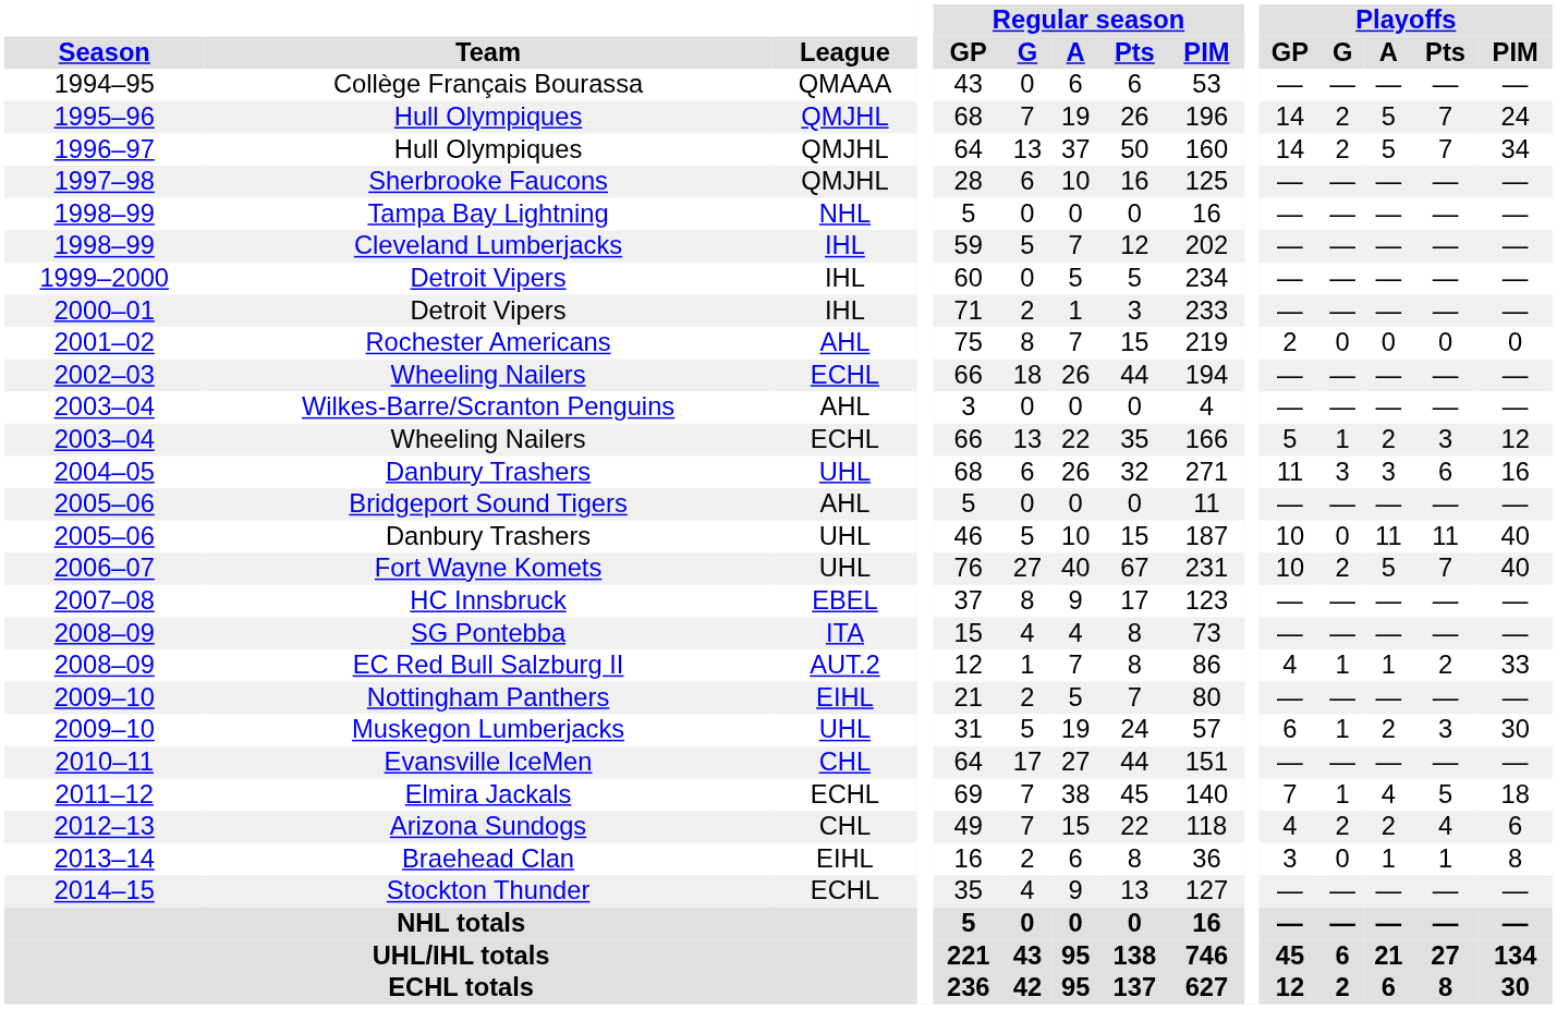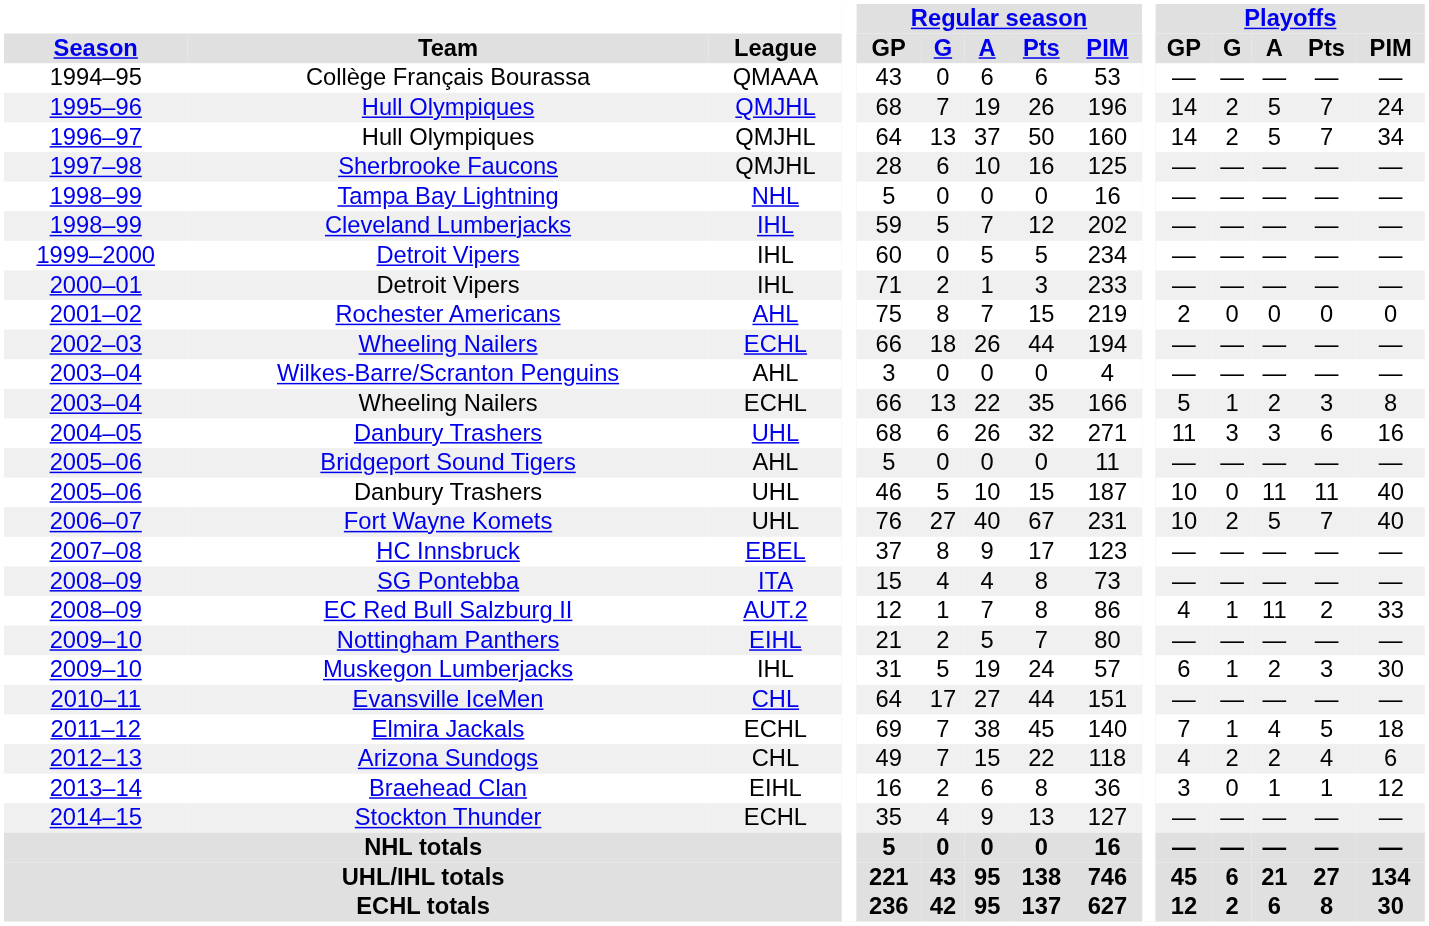 <table border="0" cellpadding="1" cellspacing="0" style="text-align:center; width:60em">
 <tr bgcolor="#e0e0e0">
 <th colspan="3" bgcolor="#ffffff"> </th>
 <th rowspan="99" bgcolor="#ffffff"> </th>
 <th colspan="5"><a href='#'>Regular season</a></th>
 <th rowspan="99" bgcolor="#ffffff"> </th>
 <th colspan="5"><a href='#'>Playoffs</a></th>
 </tr>
 <tr bgcolor="#e0e0e0">
 <th><a href='#'>Season</a></th>
 <th>Team</th>
 <th>League</th>
 <th>GP</th>
 <th><a href='#'>G</a></th>
 <th><a href='#'>A</a></th>
 <th><a href='#'>Pts</a></th>
 <th><a href='#'>PIM</a></th>
 <th>GP</th>
 <th>G</th>
 <th>A</th>
 <th>Pts</th>
 <th>PIM</th>
 </tr>
 <tr>
 <td>1994–95</td>
 <td>Collège Français Bourassa</td>
 <td>QMAAA</td>
 <td>43</td>
 <td>0</td>
 <td>6</td>
 <td>6</td>
 <td>53</td>
 <td>—</td>
 <td>—</td>
 <td>—</td>
 <td>—</td>
 <td>—</td>
 </tr>
 <tr bgcolor="#f0f0f0">
 <td><a href='#'>1995–96</a></td>
 <td><a href='#'>Hull Olympiques</a></td>
 <td><a href='#'>QMJHL</a></td>
 <td>68</td>
 <td>7</td>
 <td>19</td>
 <td>26</td>
 <td>196</td>
 <td>14</td>
 <td>2</td>
 <td>5</td>
 <td>7</td>
 <td>24</td>
 </tr>
 <tr>
 <td><a href='#'>1996–97</a></td>
 <td>Hull Olympiques</td>
 <td>QMJHL</td>
 <td>64</td>
 <td>13</td>
 <td>37</td>
 <td>50</td>
 <td>160</td>
 <td>14</td>
 <td>2</td>
 <td>5</td>
 <td>7</td>
 <td>34</td>
 </tr>
 <tr bgcolor="#f0f0f0">
 <td><a href='#'>1997–98</a></td>
 <td><a href='#'>Sherbrooke Faucons</a></td>
 <td>QMJHL</td>
 <td>28</td>
 <td>6</td>
 <td>10</td>
 <td>16</td>
 <td>125</td>
 <td>—</td>
 <td>—</td>
 <td>—</td>
 <td>—</td>
 <td>—</td>
 </tr>
 <tr>
 <td><a href='#'>1998–99</a></td>
 <td><a href='#'>Tampa Bay Lightning</a></td>
 <td><a href='#'>NHL</a></td>
 <td>5</td>
 <td>0</td>
 <td>0</td>
 <td>0</td>
 <td>16</td>
 <td>—</td>
 <td>—</td>
 <td>—</td>
 <td>—</td>
 <td>—</td>
 </tr>
 <tr bgcolor="#f0f0f0">
 <td><a href='#'>1998–99</a></td>
 <td><a href='#'>Cleveland Lumberjacks</a></td>
 <td><a href='#'>IHL</a></td>
 <td>59</td>
 <td>5</td>
 <td>7</td>
 <td>12</td>
 <td>202</td>
 <td>—</td>
 <td>—</td>
 <td>—</td>
 <td>—</td>
 <td>—</td>
 </tr>
 <tr>
 <td><a href='#'>1999–2000</a></td>
 <td><a href='#'>Detroit Vipers</a></td>
 <td>IHL</td>
 <td>60</td>
 <td>0</td>
 <td>5</td>
 <td>5</td>
 <td>234</td>
 <td>—</td>
 <td>—</td>
 <td>—</td>
 <td>—</td>
 <td>—</td>
 </tr>
 <tr bgcolor="#f0f0f0">
 <td><a href='#'>2000–01</a></td>
 <td>Detroit Vipers</td>
 <td>IHL</td>
 <td>71</td>
 <td>2</td>
 <td>1</td>
 <td>3</td>
 <td>233</td>
 <td>—</td>
 <td>—</td>
 <td>—</td>
 <td>—</td>
 <td>—</td>
 </tr>
 <tr>
 <td><a href='#'>2001–02</a></td>
 <td><a href='#'>Rochester Americans</a></td>
 <td><a href='#'>AHL</a></td>
 <td>75</td>
 <td>8</td>
 <td>7</td>
 <td>15</td>
 <td>219</td>
 <td>2</td>
 <td>0</td>
 <td>0</td>
 <td>0</td>
 <td>0</td>
 </tr>
 <tr bgcolor="#f0f0f0">
 <td><a href='#'>2002–03</a></td>
 <td><a href='#'>Wheeling Nailers</a></td>
 <td><a href='#'>ECHL</a></td>
 <td>66</td>
 <td>18</td>
 <td>26</td>
 <td>44</td>
 <td>194</td>
 <td>—</td>
 <td>—</td>
 <td>—</td>
 <td>—</td>
 <td>—</td>
 </tr>
 <tr>
 <td><a href='#'>2003–04</a></td>
 <td><a href='#'>Wilkes-Barre/Scranton Penguins</a></td>
 <td>AHL</td>
 <td>3</td>
 <td>0</td>
 <td>0</td>
 <td>0</td>
 <td>4</td>
 <td>—</td>
 <td>—</td>
 <td>—</td>
 <td>—</td>
 <td>—</td>
 </tr>
 <tr bgcolor="#f0f0f0">
 <td><a href='#'>2003–04</a></td>
 <td>Wheeling Nailers</td>
 <td>ECHL</td>
 <td>66</td>
 <td>13</td>
 <td>22</td>
 <td>35</td>
 <td>166</td>
 <td>5</td>
 <td>1</td>
 <td>2</td>
 <td>3</td>
-<td>12</td>
+<td>8</td>
 </tr>
 <tr>
 <td><a href='#'>2004–05</a></td>
 <td><a href='#'>Danbury Trashers</a></td>
 <td><a href='#'>UHL</a></td>
 <td>68</td>
 <td>6</td>
 <td>26</td>
 <td>32</td>
 <td>271</td>
 <td>11</td>
 <td>3</td>
 <td>3</td>
 <td>6</td>
 <td>16</td>
 </tr>
 <tr bgcolor="#f0f0f0">
 <td><a href='#'>2005–06</a></td>
 <td><a href='#'>Bridgeport Sound Tigers</a></td>
 <td>AHL</td>
 <td>5</td>
 <td>0</td>
 <td>0</td>
 <td>0</td>
 <td>11</td>
 <td>—</td>
 <td>—</td>
 <td>—</td>
 <td>—</td>
 <td>—</td>
 </tr>
 <tr>
 <td><a href='#'>2005–06</a></td>
 <td>Danbury Trashers</td>
 <td>UHL</td>
 <td>46</td>
 <td>5</td>
 <td>10</td>
 <td>15</td>
 <td>187</td>
 <td>10</td>
 <td>0</td>
 <td>11</td>
 <td>11</td>
 <td>40</td>
 </tr>
 <tr bgcolor="#f0f0f0">
 <td><a href='#'>2006–07</a></td>
 <td><a href='#'>Fort Wayne Komets</a></td>
 <td>UHL</td>
 <td>76</td>
 <td>27</td>
 <td>40</td>
 <td>67</td>
 <td>231</td>
 <td>10</td>
 <td>2</td>
 <td>5</td>
 <td>7</td>
 <td>40</td>
 </tr>
 <tr>
 <td><a href='#'>2007–08</a></td>
 <td><a href='#'>HC Innsbruck</a></td>
 <td><a href='#'>EBEL</a></td>
 <td>37</td>
 <td>8</td>
 <td>9</td>
 <td>17</td>
 <td>123</td>
 <td>—</td>
 <td>—</td>
 <td>—</td>
 <td>—</td>
 <td>—</td>
 </tr>
 <tr bgcolor="#f0f0f0">
 <td><a href='#'>2008–09</a></td>
 <td><a href='#'>SG Pontebba</a></td>
 <td><a href='#'>ITA</a></td>
 <td>15</td>
 <td>4</td>
 <td>4</td>
 <td>8</td>
 <td>73</td>
 <td>—</td>
 <td>—</td>
 <td>—</td>
 <td>—</td>
 <td>—</td>
 </tr>
 <tr>
 <td><a href='#'>2008–09</a></td>
 <td><a href='#'>EC Red Bull Salzburg II</a></td>
 <td><a href='#'>AUT.2</a></td>
 <td>12</td>
 <td>1</td>
 <td>7</td>
 <td>8</td>
 <td>86</td>
 <td>4</td>
 <td>1</td>
-<td>1</td>
+<td>11</td>
 <td>2</td>
 <td>33</td>
 </tr>
 <tr bgcolor="#f0f0f0">
 <td><a href='#'>2009–10</a></td>
 <td><a href='#'>Nottingham Panthers</a></td>
 <td><a href='#'>EIHL</a></td>
 <td>21</td>
 <td>2</td>
 <td>5</td>
 <td>7</td>
 <td>80</td>
 <td>—</td>
 <td>—</td>
 <td>—</td>
 <td>—</td>
 <td>—</td>
 </tr>
 <tr>
 <td><a href='#'>2009–10</a></td>
 <td><a href='#'>Muskegon Lumberjacks</a></td>
-<td><a href='#'>UHL</a></td>
+<td>IHL</td>
 <td>31</td>
 <td>5</td>
 <td>19</td>
 <td>24</td>
 <td>57</td>
 <td>6</td>
 <td>1</td>
 <td>2</td>
 <td>3</td>
 <td>30</td>
 </tr>
 <tr bgcolor="#f0f0f0">
 <td><a href='#'>2010–11</a></td>
 <td><a href='#'>Evansville IceMen</a></td>
 <td><a href='#'>CHL</a></td>
 <td>64</td>
 <td>17</td>
 <td>27</td>
 <td>44</td>
 <td>151</td>
 <td>—</td>
 <td>—</td>
 <td>—</td>
 <td>—</td>
 <td>—</td>
 </tr>
 <tr>
 <td><a href='#'>2011–12</a></td>
 <td><a href='#'>Elmira Jackals</a></td>
 <td>ECHL</td>
 <td>69</td>
 <td>7</td>
 <td>38</td>
 <td>45</td>
 <td>140</td>
 <td>7</td>
 <td>1</td>
 <td>4</td>
 <td>5</td>
 <td>18</td>
 </tr>
 <tr bgcolor="#f0f0f0">
 <td><a href='#'>2012–13</a></td>
 <td><a href='#'>Arizona Sundogs</a></td>
 <td>CHL</td>
 <td>49</td>
 <td>7</td>
 <td>15</td>
 <td>22</td>
 <td>118</td>
 <td>4</td>
 <td>2</td>
 <td>2</td>
 <td>4</td>
 <td>6</td>
 </tr>
 <tr>
 <td><a href='#'>2013–14</a></td>
 <td><a href='#'>Braehead Clan</a></td>
 <td>EIHL</td>
 <td>16</td>
 <td>2</td>
 <td>6</td>
 <td>8</td>
 <td>36</td>
 <td>3</td>
 <td>0</td>
 <td>1</td>
 <td>1</td>
-<td>8</td>
+<td>12</td>
 </tr>
 <tr bgcolor="#f0f0f0">
 <td><a href='#'>2014–15</a></td>
 <td><a href='#'>Stockton Thunder</a></td>
 <td>ECHL</td>
 <td>35</td>
 <td>4</td>
 <td>9</td>
 <td>13</td>
 <td>127</td>
 <td>—</td>
 <td>—</td>
 <td>—</td>
 <td>—</td>
 <td>—</td>
 </tr>
 <tr>
 </tr>
 <tr bgcolor="#e0e0e0">
 <th colspan="3">NHL totals</th>
 <th>5</th>
 <th>0</th>
 <th>0</th>
 <th>0</th>
 <th>16</th>
 <th>—</th>
 <th>—</th>
 <th>—</th>
 <th>—</th>
 <th>—</th>
 </tr>
 <tr bgcolor="#e0e0e0">
 <th colspan="3">UHL/IHL totals</th>
 <th>221</th>
 <th>43</th>
 <th>95</th>
 <th>138</th>
 <th>746</th>
 <th>45</th>
 <th>6</th>
 <th>21</th>
 <th>27</th>
 <th>134</th>
 </tr>
 <tr bgcolor="#e0e0e0">
 <th colspan="3">ECHL totals</th>
 <th>236</th>
 <th>42</th>
 <th>95</th>
 <th>137</th>
 <th>627</th>
 <th>12</th>
 <th>2</th>
 <th>6</th>
 <th>8</th>
 <th>30</th>
 </tr>
 </table>
